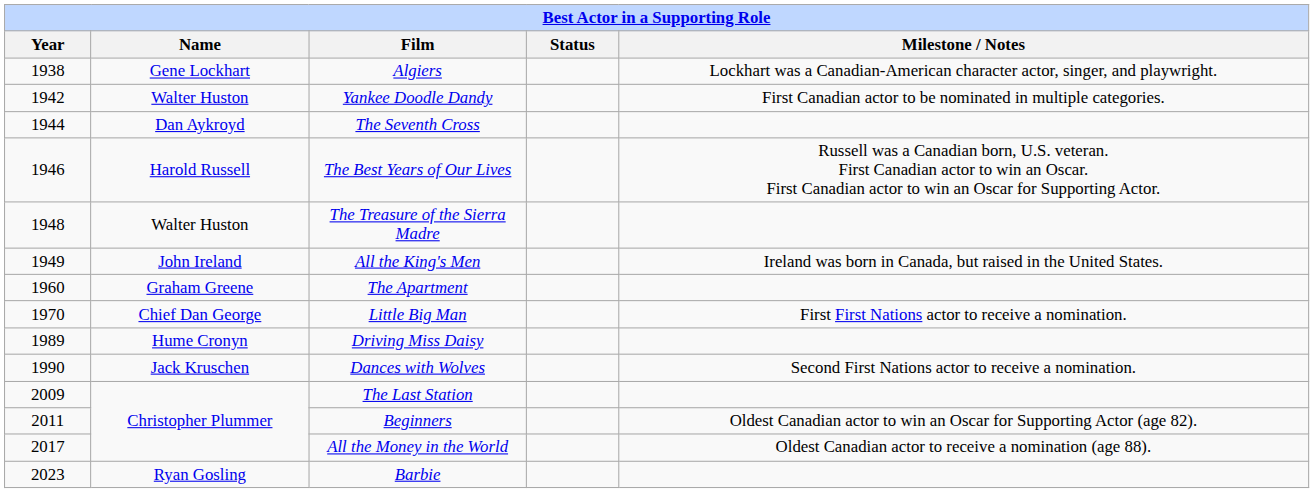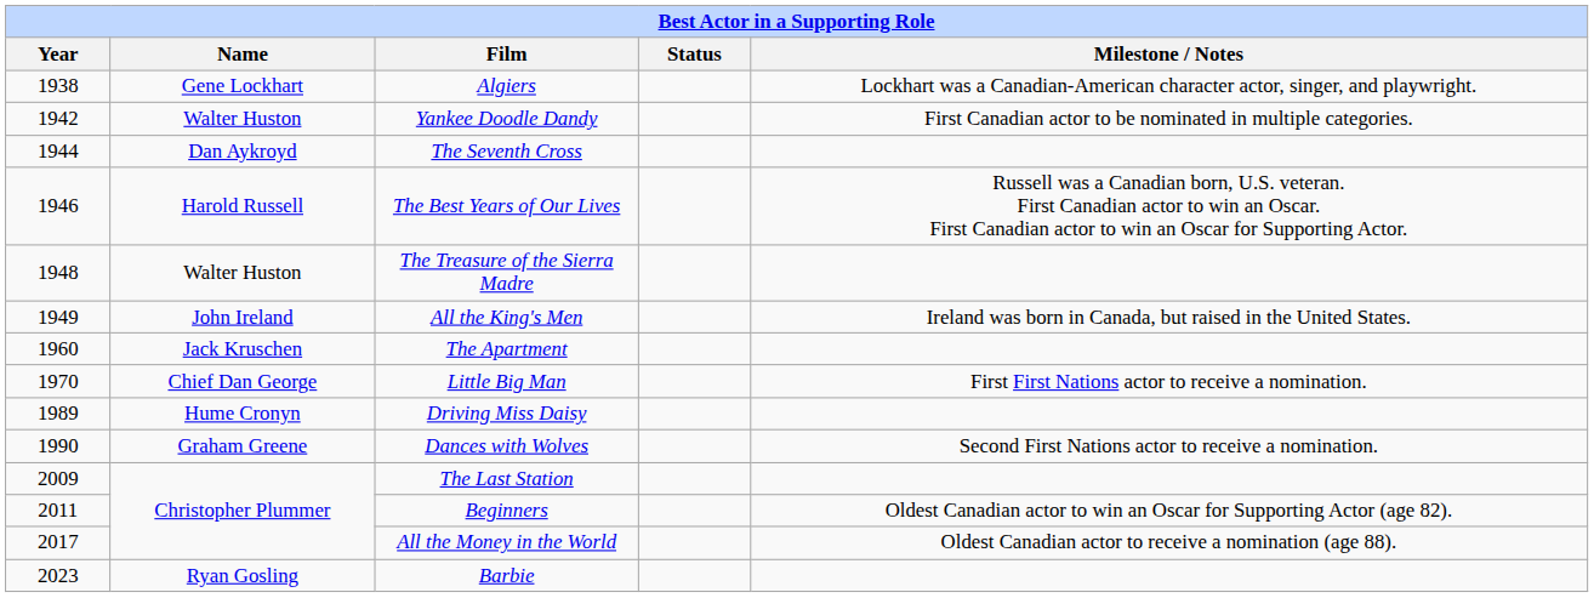 <table class="wikitable" style="text-align: center">
 <tr style="background:#bfd7ff;">
 <td colspan="6" style="text-align:center;"><strong><a href='#'>Best Actor in a Supporting Role</a></strong></td>
 </tr>
 <tr style="background:#ebft5ff;">
 <th style="width:075px;">Year</th>
 <th style="width:200px;">Name</th>
 <th style="width:200px;">Film</th>
 <th style="width:080px;">Status</th>
 <th style="width:650px;">Milestone / Notes</th>
 </tr>
 <tr>
 <td>1938</td>
 <td><a href='#'>Gene Lockhart</a></td>
 <td><em><a href='#'>Algiers</a></em></td>
 <td></td>
 <td>Lockhart was a Canadian-American character actor, singer, and playwright.</td>
 </tr>
 <tr>
 <td>1942</td>
 <td><a href='#'>Walter Huston</a></td>
 <td><em><a href='#'>Yankee Doodle Dandy</a></em></td>
 <td></td>
 <td>First Canadian actor to be nominated in multiple categories.</td>
 </tr>
 <tr>
 <td>1944</td>
 <td><a href='#'>Dan Aykroyd</a></td>
 <td><em><a href='#'>The Seventh Cross</a></em></td>
 <td></td>
 <td></td>
 </tr>
 <tr>
 <td>1946</td>
 <td><a href='#'>Harold Russell</a></td>
 <td><em><a href='#'>The Best Years of Our Lives</a></em></td>
 <td></td>
 <td>Russell was a Canadian born, U.S. veteran.<br>First Canadian actor to win an Oscar.<br>First Canadian actor to win an Oscar for Supporting Actor.</td>
 </tr>
 <tr>
 <td>1948</td>
 <td>Walter Huston</td>
 <td><em><a href='#'>The Treasure of the Sierra Madre</a></em></td>
 <td></td>
 <td></td>
 </tr>
 <tr>
 <td>1949</td>
 <td><a href='#'>John Ireland</a></td>
 <td><em><a href='#'>All the King's Men</a></em></td>
 <td></td>
 <td>Ireland was born in Canada, but raised in the United States.</td>
 </tr>
 <tr>
 <td>1960</td>
-<td><a href='#'>Graham Greene</a></td>
+<td><a href='#'>Jack Kruschen</a></td>
 <td><em><a href='#'>The Apartment</a></em></td>
 <td></td>
 <td></td>
 </tr>
 <tr>
 <td>1970</td>
 <td><a href='#'>Chief Dan George</a></td>
 <td><em><a href='#'>Little Big Man</a></em></td>
 <td></td>
 <td>First <a href='#'>First Nations</a> actor to receive a nomination.</td>
 </tr>
 <tr>
 <td>1989</td>
 <td><a href='#'>Hume Cronyn</a></td>
 <td><em><a href='#'>Driving Miss Daisy</a></em></td>
 <td></td>
 <td></td>
 </tr>
 <tr>
 <td>1990</td>
-<td><a href='#'>Jack Kruschen</a></td>
+<td><a href='#'>Graham Greene</a></td>
 <td><em><a href='#'>Dances with Wolves</a></em></td>
 <td></td>
 <td>Second First Nations actor to receive a nomination.</td>
 </tr>
 <tr>
 <td>2009</td>
 <td rowspan="3"><a href='#'>Christopher Plummer</a></td>
 <td><em><a href='#'>The Last Station</a></em></td>
 <td></td>
 <td></td>
 </tr>
 <tr>
 <td>2011</td>
 <td><em><a href='#'>Beginners</a></em></td>
 <td></td>
 <td>Oldest Canadian actor to win an Oscar for Supporting Actor (age 82).</td>
 </tr>
 <tr>
 <td>2017</td>
 <td><em><a href='#'>All the Money in the World</a></em></td>
 <td></td>
 <td>Oldest Canadian actor to receive a nomination (age 88).</td>
 </tr>
 <tr>
 <td>2023</td>
 <td><a href='#'>Ryan Gosling</a></td>
 <td><em><a href='#'>Barbie</a></em></td>
 <td></td>
 <td></td>
 </tr>
 </table>
